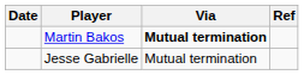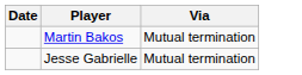 <table class="wikitable">
 <tr>
 <th>Date</th>
 <th>Player</th>
 <th>Via</th>
-<th>Ref</th>
 </tr>
 <tr>
 <td></td>
 <td><a href='#'>Martin Bakos</a></td>
-<td><strong>Mutual termination</strong></td>
-<td></td>
+<td>Mutual termination</td>
 </tr>
 <tr>
 <td></td>
 <td>Jesse Gabrielle</td>
 <td>Mutual termination</td>
-<td></td>
 </tr>
 </table>
